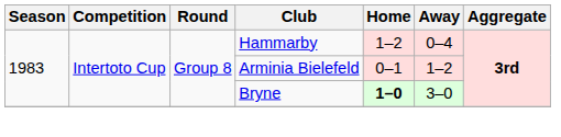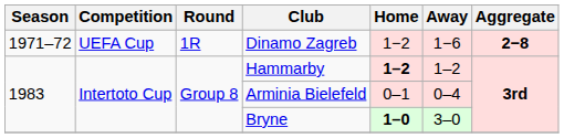 <table class="wikitable" style="text-align:left">
 <tr>
 <th>Season</th>
 <th>Competition</th>
 <th>Round</th>
 <th>Club</th>
 <th>Home</th>
 <th>Away</th>
 <th>Aggregate</th>
 </tr>
 <tr>
+<td>1971–72</td>
+<td><a href='#'>UEFA Cup</a></td>
+<td><a href='#'>1R</a></td>
+<td> <a href='#'>Dinamo Zagreb</a></td>
+<td bgcolor="#ffdddd" style="text-align:center;">1−2</td>
+<td bgcolor="#ffdddd" style="text-align:center;">1−6</td>
+<td bgcolor="#ffdddd" style="text-align:center;"><strong>2−8</strong></td>
+</tr>
+<tr>
 <td rowspan="3">1983</td>
 <td rowspan="3"><a href='#'>Intertoto Cup</a></td>
 <td rowspan="3"><a href='#'>Group 8</a></td>
 <td> <a href='#'>Hammarby</a></td>
+<td bgcolor="#ffdddd" style="text-align:center;"><strong>1–2</strong></td>
 <td bgcolor="#ffdddd" style="text-align:center;">1–2</td>
-<td bgcolor="#ffdddd" style="text-align:center;">0–4</td>
 <td bgcolor="#ffdddd" rowspan="3" align="center"><strong>3rd</strong></td>
 </tr>
 <tr>
 <td> <a href='#'>Arminia Bielefeld</a></td>
 <td bgcolor="#ffdddd" style="text-align:center;">0–1</td>
-<td bgcolor="#ffdddd" style="text-align:center;">1–2</td>
+<td bgcolor="#ffdddd" style="text-align:center;">0–4</td>
 </tr>
 <tr>
 <td> <a href='#'>Bryne</a></td>
 <td bgcolor="#ddffdd" style="text-align:center;"><strong>1–0</strong></td>
 <td bgcolor="#ddffdd" style="text-align:center;">3–0</td>
 </tr>
 <tr>
 </tr>
 </table>
